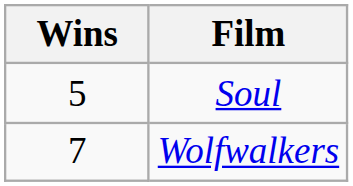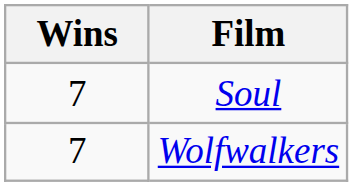 <table class="wikitable" style="text-align: center">
 <tr>
 <th scope="col" width="55">Wins</th>
 <th scope="col" align="center">Film</th>
 </tr>
 <tr>
-<td>5</td>
+<td>7</td>
 <td style="text-align:center"><em><a href='#'>Soul</a></em></td>
 </tr>
 <tr>
 <td>7</td>
 <td><em><a href='#'>Wolfwalkers</a></em></td>
 </tr>
 </table>
